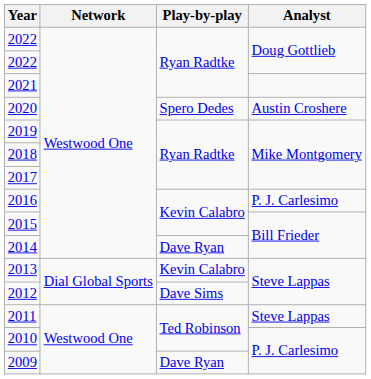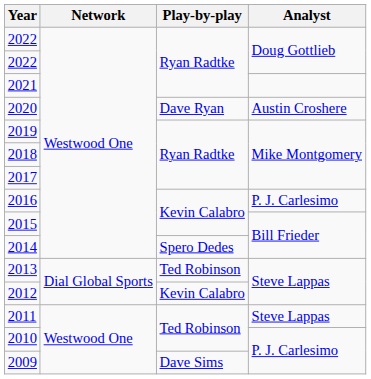 <table class="wikitable">
 <tr>
 <th>Year</th>
 <th>Network</th>
 <th>Play-by-play</th>
 <th>Analyst</th>
 </tr>
 <tr>
 <td><a href='#'>2022</a></td>
 <td rowspan=10><a href='#'>Westwood One</a></td>
 <td rowspan=3><a href='#'>Ryan Radtke</a></td>
 <td rowspan=2><a href='#'>Doug Gottlieb</a></td>
 </tr>
 <tr>
 <td><a href='#'>2022</a></td>
 </tr>
 <tr>
 <td><a href='#'>2021</a></td>
 <td></td>
 </tr>
 <tr>
 <td><a href='#'>2020</a></td>
-<td><a href='#'>Spero Dedes</a></td>
+<td><a href='#'>Dave Ryan</a></td>
 <td><a href='#'>Austin Croshere</a></td>
 </tr>
 <tr>
 <td><a href='#'>2019</a></td>
 <td rowspan=3><a href='#'>Ryan Radtke</a></td>
 <td rowspan=3><a href='#'>Mike Montgomery</a></td>
 </tr>
 <tr>
 <td><a href='#'>2018</a></td>
 </tr>
 <tr>
 <td><a href='#'>2017</a></td>
 </tr>
 <tr>
 <td><a href='#'>2016</a></td>
 <td rowspan=2><a href='#'>Kevin Calabro</a></td>
 <td><a href='#'>P. J. Carlesimo</a></td>
 </tr>
 <tr>
 <td><a href='#'>2015</a></td>
 <td rowspan=2><a href='#'>Bill Frieder</a></td>
 </tr>
 <tr>
 <td><a href='#'>2014</a></td>
-<td><a href='#'>Dave Ryan</a></td>
+<td><a href='#'>Spero Dedes</a></td>
 </tr>
 <tr>
 <td><a href='#'>2013</a></td>
 <td rowspan=2><a href='#'>Dial Global Sports</a></td>
-<td><a href='#'>Kevin Calabro</a></td>
+<td><a href='#'>Ted Robinson</a></td>
 <td rowspan=2><a href='#'>Steve Lappas</a></td>
 </tr>
 <tr>
 <td><a href='#'>2012</a></td>
-<td><a href='#'>Dave Sims</a></td>
+<td><a href='#'>Kevin Calabro</a></td>
 </tr>
 <tr>
 <td><a href='#'>2011</a></td>
 <td rowspan=3><a href='#'>Westwood One</a></td>
 <td rowspan=2><a href='#'>Ted Robinson</a></td>
 <td><a href='#'>Steve Lappas</a></td>
 </tr>
 <tr>
 <td><a href='#'>2010</a></td>
 <td rowspan=2><a href='#'>P. J. Carlesimo</a></td>
 </tr>
 <tr>
 <td><a href='#'>2009</a></td>
-<td><a href='#'>Dave Ryan</a></td>
+<td><a href='#'>Dave Sims</a></td>
 </tr>
 </table>
